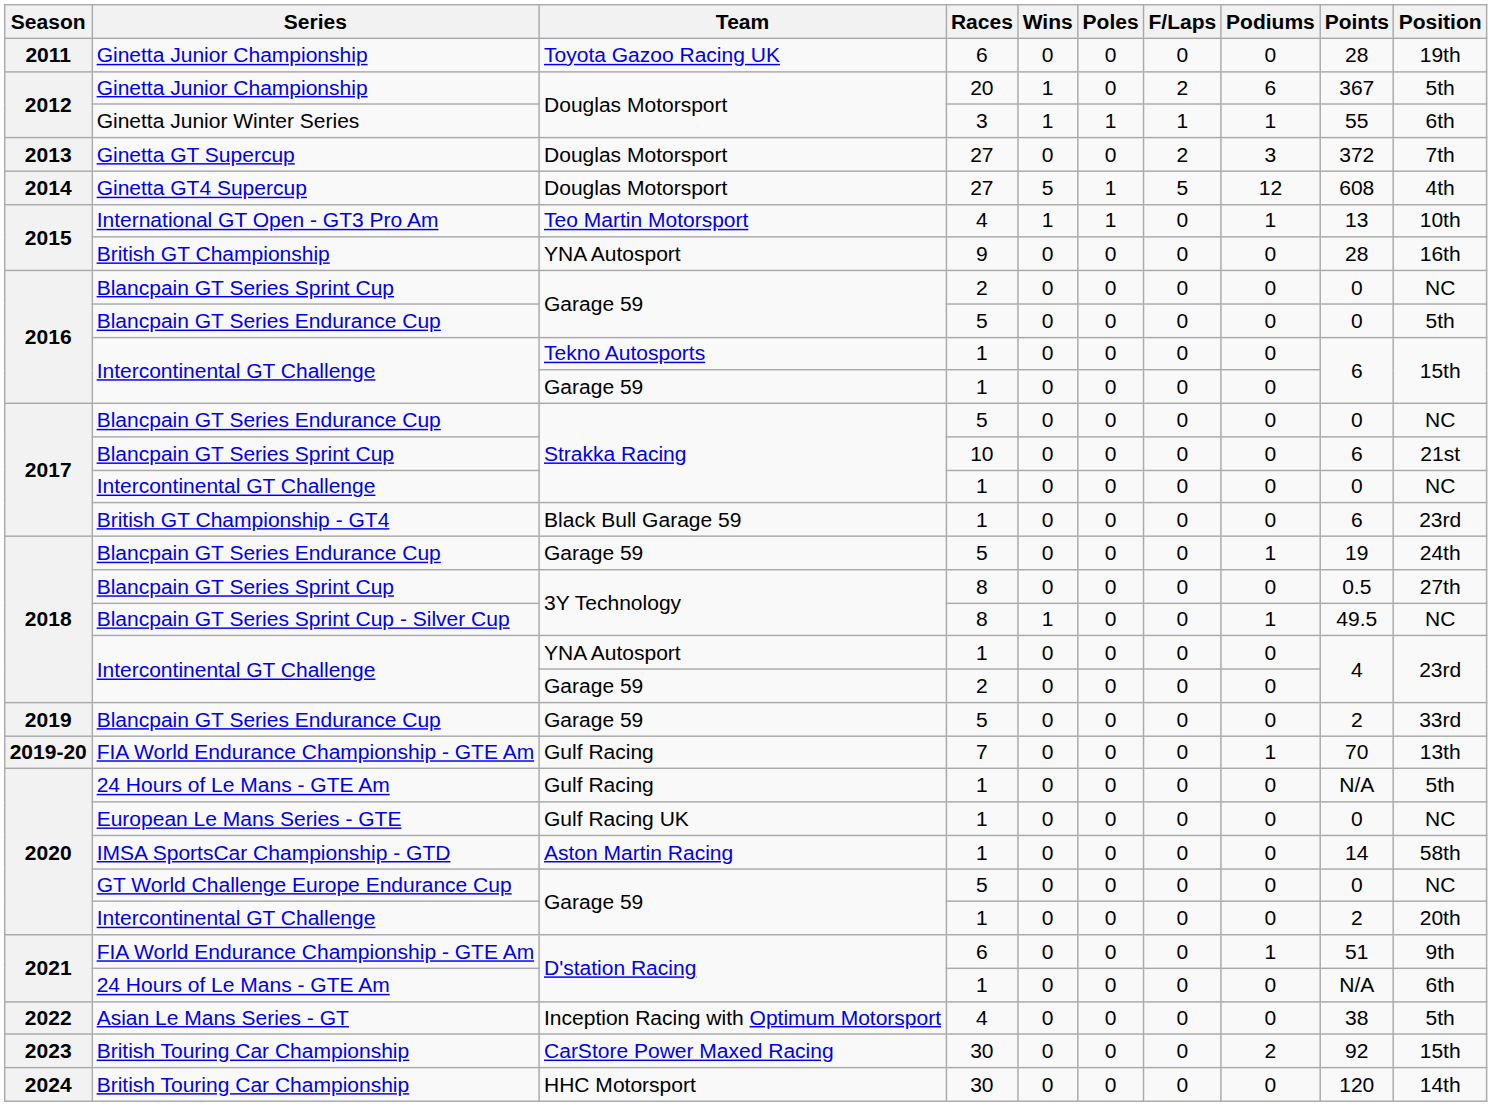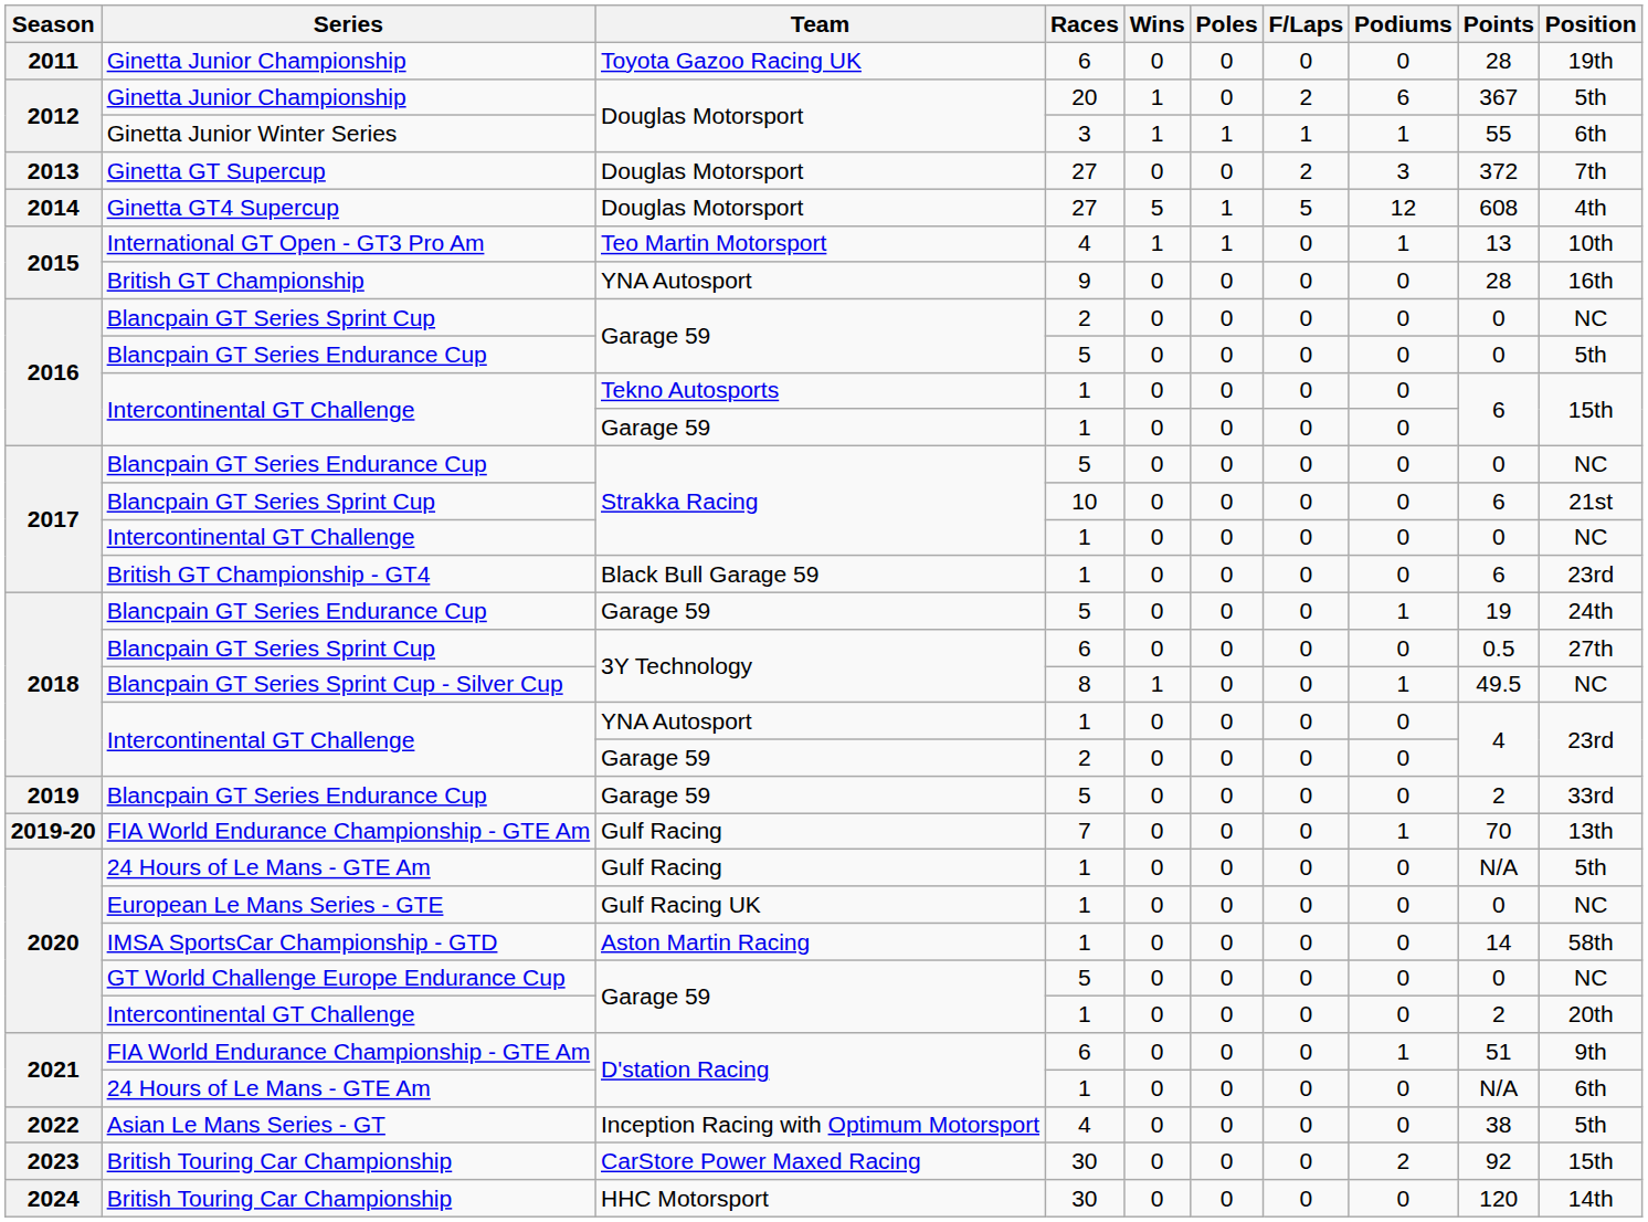 <table class="wikitable" style="font-size: 90%; text-align:center">
 <tr>
 <th>Season</th>
 <th>Series</th>
 <th>Team</th>
 <th>Races</th>
 <th>Wins</th>
 <th>Poles</th>
 <th>F/Laps</th>
 <th>Podiums</th>
 <th>Points</th>
 <th>Position</th>
 </tr>
 <tr>
 <th>2011</th>
 <td align=left><a href='#'>Ginetta Junior Championship</a></td>
 <td align=left><a href='#'>Toyota Gazoo Racing UK</a></td>
 <td>6</td>
 <td>0</td>
 <td>0</td>
 <td>0</td>
 <td>0</td>
 <td>28</td>
 <td>19th</td>
 </tr>
 <tr>
 <th rowspan="2">2012</th>
 <td align="left"><a href='#'>Ginetta Junior Championship</a></td>
 <td rowspan="2" align="left">Douglas Motorsport</td>
 <td>20</td>
 <td>1</td>
 <td>0</td>
 <td>2</td>
 <td>6</td>
 <td>367</td>
 <td>5th</td>
 </tr>
 <tr>
 <td align=left>Ginetta Junior Winter Series</td>
 <td>3</td>
 <td>1</td>
 <td>1</td>
 <td>1</td>
 <td>1</td>
 <td>55</td>
 <td>6th</td>
 </tr>
 <tr>
 <th>2013</th>
 <td align="left"><a href='#'>Ginetta GT Supercup</a></td>
 <td align=left>Douglas Motorsport</td>
 <td>27</td>
 <td>0</td>
 <td>0</td>
 <td>2</td>
 <td>3</td>
 <td>372</td>
 <td>7th</td>
 </tr>
 <tr>
 <th>2014</th>
 <td align="left"><a href='#'>Ginetta GT4 Supercup</a></td>
 <td align=left>Douglas Motorsport</td>
 <td>27</td>
 <td>5</td>
 <td>1</td>
 <td>5</td>
 <td>12</td>
 <td>608</td>
 <td>4th</td>
 </tr>
 <tr>
 <th rowspan="2">2015</th>
 <td align="left"><a href='#'>International GT Open - GT3 Pro Am</a></td>
 <td align="left"><a href='#'>Teo Martin Motorsport</a></td>
 <td>4</td>
 <td>1</td>
 <td>1</td>
 <td>0</td>
 <td>1</td>
 <td>13</td>
 <td>10th</td>
 </tr>
 <tr>
 <td align="left"><a href='#'>British GT Championship</a></td>
 <td align=left>YNA Autosport</td>
 <td>9</td>
 <td>0</td>
 <td>0</td>
 <td>0</td>
 <td>0</td>
 <td>28</td>
 <td>16th</td>
 </tr>
 <tr>
 <th rowspan="4">2016</th>
 <td align="left"><a href='#'>Blancpain GT Series Sprint Cup</a></td>
 <td rowspan="2" align="left">Garage 59</td>
 <td>2</td>
 <td>0</td>
 <td>0</td>
 <td>0</td>
 <td>0</td>
 <td>0</td>
 <td>NC</td>
 </tr>
 <tr>
 <td align="left"><a href='#'>Blancpain GT Series Endurance Cup</a></td>
 <td>5</td>
 <td>0</td>
 <td>0</td>
 <td>0</td>
 <td>0</td>
 <td>0</td>
 <td>5th</td>
 </tr>
 <tr>
 <td rowspan="2" align=left><a href='#'>Intercontinental GT Challenge</a></td>
 <td align=left><a href='#'>Tekno Autosports</a></td>
 <td>1</td>
 <td>0</td>
 <td>0</td>
 <td>0</td>
 <td>0</td>
 <td rowspan="2">6</td>
 <td rowspan="2">15th</td>
 </tr>
 <tr>
 <td align=left>Garage 59</td>
 <td>1</td>
 <td>0</td>
 <td>0</td>
 <td>0</td>
 <td>0</td>
 </tr>
 <tr>
 <th rowspan="4">2017</th>
 <td align="left"><a href='#'>Blancpain GT Series Endurance Cup</a></td>
 <td rowspan="3" align="left"><a href='#'>Strakka Racing</a></td>
 <td>5</td>
 <td>0</td>
 <td>0</td>
 <td>0</td>
 <td>0</td>
 <td>0</td>
 <td>NC</td>
 </tr>
 <tr>
 <td align="left"><a href='#'>Blancpain GT Series Sprint Cup</a></td>
 <td>10</td>
 <td>0</td>
 <td>0</td>
 <td>0</td>
 <td>0</td>
 <td>6</td>
 <td>21st</td>
 </tr>
 <tr>
 <td align=left><a href='#'>Intercontinental GT Challenge</a></td>
 <td>1</td>
 <td>0</td>
 <td>0</td>
 <td>0</td>
 <td>0</td>
 <td>0</td>
 <td>NC</td>
 </tr>
 <tr>
 <td align=left><a href='#'>British GT Championship - GT4</a></td>
 <td align=left>Black Bull Garage 59</td>
 <td>1</td>
 <td>0</td>
 <td>0</td>
 <td>0</td>
 <td>0</td>
 <td>6</td>
 <td>23rd</td>
 </tr>
 <tr>
 <th rowspan=5>2018</th>
 <td align="left"><a href='#'>Blancpain GT Series Endurance Cup</a></td>
 <td align="left">Garage 59</td>
 <td>5</td>
 <td>0</td>
 <td>0</td>
 <td>0</td>
 <td>1</td>
 <td>19</td>
 <td>24th</td>
 </tr>
 <tr>
 <td align="left"><a href='#'>Blancpain GT Series Sprint Cup</a></td>
 <td align="left" rowspan=2>3Y Technology</td>
-<td>8</td>
+<td>6</td>
 <td>0</td>
 <td>0</td>
 <td>0</td>
 <td>0</td>
 <td>0.5</td>
 <td>27th</td>
 </tr>
 <tr>
 <td align="left"><a href='#'>Blancpain GT Series Sprint Cup - Silver Cup</a></td>
 <td>8</td>
 <td>1</td>
 <td>0</td>
 <td>0</td>
 <td>1</td>
 <td>49.5</td>
 <td>NC</td>
 </tr>
 <tr>
 <td rowspan="2" align=left><a href='#'>Intercontinental GT Challenge</a></td>
 <td align=left>YNA Autosport</td>
 <td>1</td>
 <td>0</td>
 <td>0</td>
 <td>0</td>
 <td>0</td>
 <td rowspan="2">4</td>
 <td rowspan="2">23rd</td>
 </tr>
 <tr>
 <td align="left">Garage 59</td>
 <td>2</td>
 <td>0</td>
 <td>0</td>
 <td>0</td>
 <td>0</td>
 </tr>
 <tr>
 <th>2019</th>
 <td align="left"><a href='#'>Blancpain GT Series Endurance Cup</a></td>
 <td align="left">Garage 59</td>
 <td>5</td>
 <td>0</td>
 <td>0</td>
 <td>0</td>
 <td>0</td>
 <td>2</td>
 <td>33rd</td>
 </tr>
 <tr>
 <th>2019-20</th>
 <td align="left"><a href='#'>FIA World Endurance Championship - GTE Am</a></td>
 <td align="left">Gulf Racing</td>
 <td>7</td>
 <td>0</td>
 <td>0</td>
 <td>0</td>
 <td>1</td>
 <td>70</td>
 <td>13th</td>
 </tr>
 <tr>
 <th rowspan="5">2020</th>
 <td align=left><a href='#'>24 Hours of Le Mans - GTE Am</a></td>
 <td align=left>Gulf Racing</td>
 <td>1</td>
 <td>0</td>
 <td>0</td>
 <td>0</td>
 <td>0</td>
 <td>N/A</td>
 <td>5th</td>
 </tr>
 <tr>
 <td align=left><a href='#'>European Le Mans Series - GTE</a></td>
 <td align=left>Gulf Racing UK</td>
 <td>1</td>
 <td>0</td>
 <td>0</td>
 <td>0</td>
 <td>0</td>
 <td>0</td>
 <td>NC</td>
 </tr>
 <tr>
 <td align=left><a href='#'>IMSA SportsCar Championship - GTD</a></td>
 <td align=left><a href='#'>Aston Martin Racing</a></td>
 <td>1</td>
 <td>0</td>
 <td>0</td>
 <td>0</td>
 <td>0</td>
 <td>14</td>
 <td>58th</td>
 </tr>
 <tr>
 <td align=left><a href='#'>GT World Challenge Europe Endurance Cup</a></td>
 <td rowspan="2" align=left>Garage 59</td>
 <td>5</td>
 <td>0</td>
 <td>0</td>
 <td>0</td>
 <td>0</td>
 <td>0</td>
 <td>NC</td>
 </tr>
 <tr>
 <td align="left"><a href='#'>Intercontinental GT Challenge</a></td>
 <td>1</td>
 <td>0</td>
 <td>0</td>
 <td>0</td>
 <td>0</td>
 <td>2</td>
 <td>20th</td>
 </tr>
 <tr>
 <th rowspan="2">2021</th>
 <td align=left><a href='#'>FIA World Endurance Championship - GTE Am</a></td>
 <td rowspan="2" align=left><a href='#'>D'station Racing</a></td>
 <td>6</td>
 <td>0</td>
 <td>0</td>
 <td>0</td>
 <td>1</td>
 <td>51</td>
 <td>9th</td>
 </tr>
 <tr>
 <td align=left><a href='#'>24 Hours of Le Mans - GTE Am</a></td>
 <td>1</td>
 <td>0</td>
 <td>0</td>
 <td>0</td>
 <td>0</td>
 <td>N/A</td>
 <td>6th</td>
 </tr>
 <tr>
 <th>2022</th>
 <td align=left><a href='#'>Asian Le Mans Series - GT</a></td>
 <td align=left>Inception Racing with <a href='#'>Optimum Motorsport</a></td>
 <td>4</td>
 <td>0</td>
 <td>0</td>
 <td>0</td>
 <td>0</td>
 <td>38</td>
 <td>5th</td>
 </tr>
 <tr>
 <th>2023</th>
 <td align=left><a href='#'>British Touring Car Championship</a></td>
 <td align=left><a href='#'>CarStore Power Maxed Racing</a></td>
 <td>30</td>
 <td>0</td>
 <td>0</td>
 <td>0</td>
 <td>2</td>
 <td>92</td>
 <td>15th</td>
 </tr>
 <tr>
 <th>2024</th>
 <td align=left><a href='#'>British Touring Car Championship</a></td>
 <td align=left>HHC Motorsport</td>
 <td>30</td>
 <td>0</td>
 <td>0</td>
 <td>0</td>
 <td>0</td>
 <td>120</td>
 <td>14th</td>
 </tr>
 </table>
